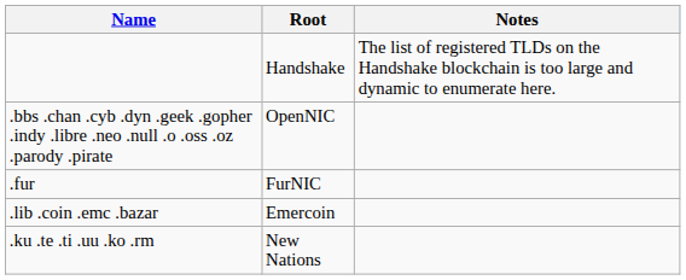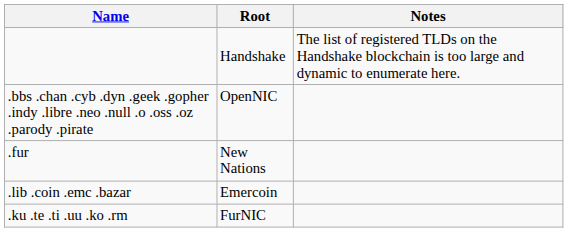 <table class="wikitable sortable">
 <tr style="background:#a0d0ff;">
 <th><a href='#'>Name</a></th>
 <th>Root</th>
 <th>Notes</th>
 </tr>
 <tr>
 <td></td>
 <td>Handshake</td>
 <td>The list of registered TLDs on the Handshake blockchain is too large and dynamic to enumerate here.</td>
 </tr>
 <tr valign="top">
 <td>.bbs .chan .cyb .dyn .geek .gopher .indy .libre .neo .null .o .oss .oz .parody .pirate</td>
 <td>OpenNIC</td>
 <td></td>
 </tr>
 <tr valign="top">
 <td>.fur</td>
-<td>FurNIC</td>
+<td>New Nations</td>
 <td></td>
 </tr>
 <tr valign="top">
 <td>.lib .coin .emc .bazar</td>
 <td>Emercoin</td>
 <td></td>
 </tr>
 <tr valign="top">
 <td>.ku .te .ti .uu .ko .rm</td>
-<td>New Nations</td>
+<td>FurNIC</td>
 <td></td>
 </tr>
 </table>
